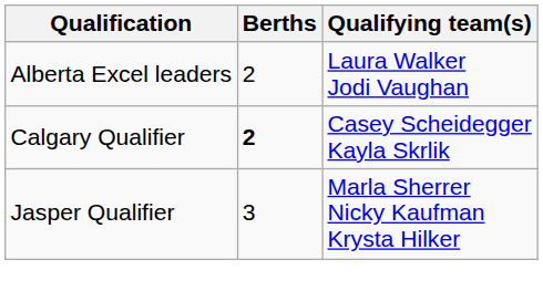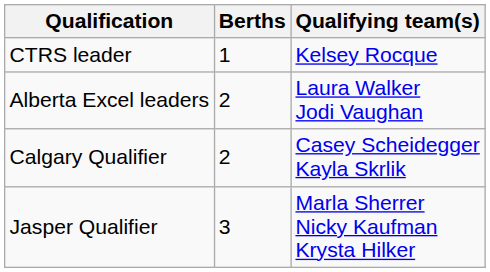 <table class="wikitable" border="1">
 <tr>
 <th>Qualification</th>
 <th>Berths</th>
 <th>Qualifying team(s)</th>
+</tr>
+<tr>
+<td>CTRS leader</td>
+<td>1</td>
+<td><a href='#'>Kelsey Rocque</a></td>
 </tr>
 <tr>
 <td>Alberta Excel leaders</td>
 <td>2</td>
 <td><a href='#'>Laura Walker</a> <br> <a href='#'>Jodi Vaughan</a></td>
 </tr>
 <tr>
 <td>Calgary Qualifier</td>
-<td><strong>2</strong></td>
+<td>2</td>
 <td><a href='#'>Casey Scheidegger</a> <br> <a href='#'>Kayla Skrlik</a></td>
 </tr>
 <tr>
 <td>Jasper Qualifier</td>
 <td>3</td>
 <td><a href='#'>Marla Sherrer</a> <br> <a href='#'>Nicky Kaufman</a> <br> <a href='#'>Krysta Hilker</a></td>
 </tr>
 </table>
